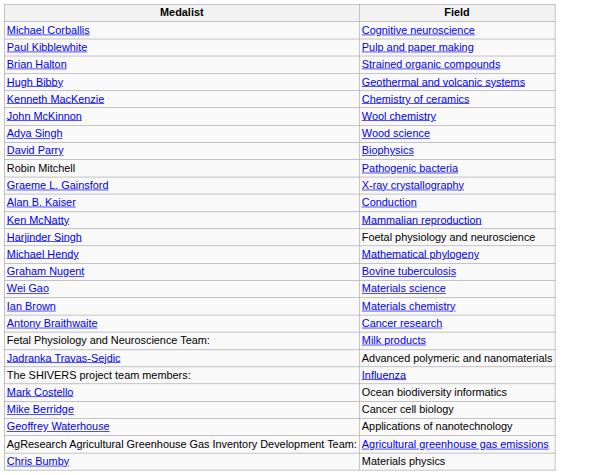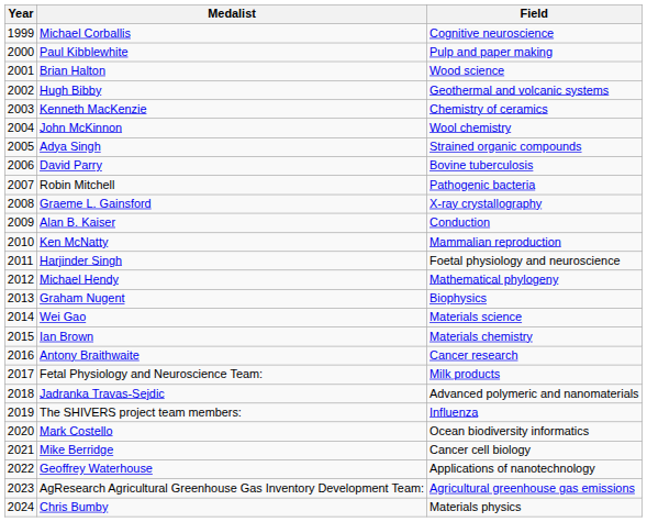 <table class="wikitable">
 <tr>
+<th>Year</th>
 <th>Medalist</th>
 <th>Field</th>
 </tr>
 <tr>
+<td>1999</td>
 <td><a href='#'>Michael Corballis</a></td>
 <td><a href='#'>Cognitive neuroscience</a></td>
 </tr>
 <tr>
+<td>2000</td>
 <td><a href='#'>Paul Kibblewhite</a></td>
 <td><a href='#'>Pulp and paper making</a></td>
 </tr>
 <tr>
+<td>2001</td>
 <td><a href='#'>Brian Halton</a></td>
-<td><a href='#'>Strained organic compounds</a></td>
+<td><a href='#'>Wood science</a></td>
 </tr>
 <tr>
+<td>2002</td>
 <td><a href='#'>Hugh Bibby</a></td>
 <td><a href='#'>Geothermal and volcanic systems</a></td>
 </tr>
 <tr>
+<td>2003</td>
 <td><a href='#'>Kenneth MacKenzie</a></td>
 <td><a href='#'>Chemistry of ceramics</a></td>
 </tr>
 <tr>
+<td>2004</td>
 <td><a href='#'>John McKinnon</a></td>
 <td><a href='#'>Wool chemistry</a></td>
 </tr>
 <tr>
+<td>2005</td>
 <td><a href='#'>Adya Singh</a></td>
-<td><a href='#'>Wood science</a></td>
+<td><a href='#'>Strained organic compounds</a></td>
 </tr>
 <tr>
+<td>2006</td>
 <td><a href='#'>David Parry</a></td>
-<td><a href='#'>Biophysics</a></td>
+<td><a href='#'>Bovine tuberculosis</a></td>
 </tr>
 <tr>
+<td>2007</td>
 <td>Robin Mitchell</td>
 <td><a href='#'>Pathogenic bacteria</a></td>
 </tr>
 <tr>
+<td>2008</td>
 <td><a href='#'>Graeme L. Gainsford</a></td>
 <td><a href='#'>X-ray crystallography</a></td>
 </tr>
 <tr>
+<td>2009</td>
 <td><a href='#'>Alan B. Kaiser</a></td>
 <td><a href='#'>Conduction</a></td>
 </tr>
 <tr>
+<td>2010</td>
 <td><a href='#'>Ken McNatty</a></td>
 <td><a href='#'>Mammalian reproduction</a></td>
 </tr>
 <tr>
+<td>2011</td>
 <td><a href='#'>Harjinder Singh</a></td>
 <td>Foetal physiology and neuroscience</td>
 </tr>
 <tr>
+<td>2012</td>
 <td><a href='#'>Michael Hendy</a></td>
 <td><a href='#'>Mathematical phylogeny</a></td>
 </tr>
 <tr>
+<td>2013</td>
 <td><a href='#'>Graham Nugent</a></td>
-<td><a href='#'>Bovine tuberculosis</a></td>
+<td><a href='#'>Biophysics</a></td>
 </tr>
 <tr>
+<td>2014</td>
 <td><a href='#'>Wei Gao</a></td>
 <td><a href='#'>Materials science</a></td>
 </tr>
 <tr>
+<td>2015</td>
 <td><a href='#'>Ian Brown</a></td>
 <td><a href='#'>Materials chemistry</a></td>
 </tr>
 <tr>
+<td>2016</td>
 <td><a href='#'>Antony Braithwaite</a></td>
 <td><a href='#'>Cancer research</a></td>
 </tr>
 <tr>
+<td>2017</td>
 <td>Fetal Physiology and Neuroscience Team:<br></td>
 <td><a href='#'>Milk products</a></td>
 </tr>
 <tr>
+<td>2018</td>
 <td><a href='#'>Jadranka Travas-Sejdic</a></td>
 <td>Advanced polymeric and nanomaterials</td>
 </tr>
 <tr>
+<td>2019</td>
 <td>The SHIVERS project team members:<br></td>
 <td><a href='#'>Influenza</a></td>
 </tr>
 <tr>
+<td>2020</td>
 <td><a href='#'>Mark Costello</a></td>
 <td>Ocean biodiversity informatics</td>
 </tr>
 <tr>
+<td>2021</td>
 <td><a href='#'>Mike Berridge</a></td>
 <td>Cancer cell biology</td>
 </tr>
 <tr>
+<td>2022</td>
 <td><a href='#'>Geoffrey Waterhouse</a></td>
 <td>Applications of nanotechnology</td>
 </tr>
 <tr>
+<td>2023</td>
 <td>AgResearch Agricultural Greenhouse Gas Inventory Development Team:<br></td>
 <td><a href='#'>Agricultural greenhouse gas emissions</a></td>
 </tr>
 <tr>
+<td>2024</td>
 <td><a href='#'>Chris Bumby</a></td>
 <td>Materials physics</td>
 </tr>
 </table>
